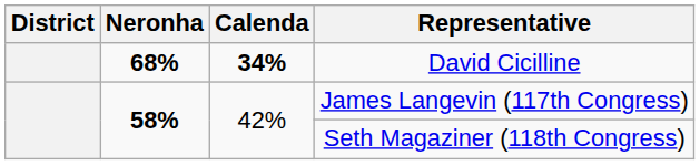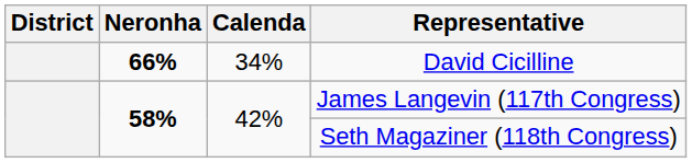 <table class=wikitable>
 <tr>
 <th>District</th>
 <th>Neronha</th>
 <th>Calenda</th>
 <th>Representative</th>
 </tr>
 <tr align=center>
 <th></th>
-<td><strong>68%</strong></td>
-<td><strong>34%</strong></td>
+<td><strong>66%</strong></td>
+<td>34%</td>
 <td><a href='#'>David Cicilline</a></td>
 </tr>
 <tr align=center>
 <th rowspan=2 ></th>
 <td rowspan=2><strong>58%</strong></td>
 <td rowspan=2>42%</td>
 <td><a href='#'>James Langevin</a> (<a href='#'>117th Congress</a>)</td>
 </tr>
 <tr align=center>
 <td><a href='#'>Seth Magaziner</a> (<a href='#'>118th Congress</a>)</td>
 </tr>
 </table>
